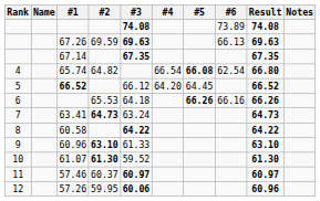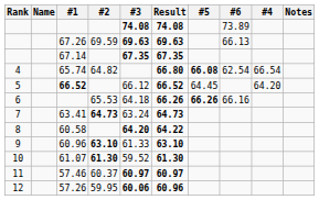 <table class="wikitable sortable" style="text-align:center">
 <tr>
 <th>Rank</th>
 <th>Name</th>
 <th>#1</th>
 <th>#2</th>
 <th>#3</th>
-<th>#4</th>
+<th>Result</th>
 <th>#5</th>
 <th>#6</th>
-<th>Result</th>
+<th>#4</th>
 <th>Notes</th>
 </tr>
 <tr>
 <td></td>
 <td align="left"></td>
 <td></td>
 <td></td>
 <td><strong>74.08</strong></td>
-<td></td>
+<td><strong>74.08</strong></td>
 <td></td>
 <td>73.89</td>
-<td><strong>74.08</strong></td>
+<td></td>
 <td></td>
 </tr>
 <tr>
 <td></td>
 <td align="left"></td>
 <td>67.26</td>
 <td>69.59</td>
 <td><strong>69.63</strong></td>
-<td></td>
+<td><strong>69.63</strong></td>
 <td></td>
 <td>66.13</td>
-<td><strong>69.63</strong></td>
+<td></td>
 <td></td>
 </tr>
 <tr>
 <td></td>
 <td align="left"></td>
 <td>67.14</td>
 <td></td>
 <td><strong>67.35</strong></td>
+<td><strong>67.35</strong></td>
 <td></td>
 <td></td>
 <td></td>
-<td><strong>67.35</strong></td>
 <td></td>
 </tr>
 <tr>
 <td>4</td>
 <td align="left"></td>
 <td>65.74</td>
 <td>64.82</td>
 <td></td>
-<td>66.54</td>
+<td><strong>66.80</strong></td>
 <td><strong>66.08</strong></td>
 <td>62.54</td>
-<td><strong>66.80</strong></td>
+<td>66.54</td>
 <td></td>
 </tr>
 <tr>
 <td>5</td>
 <td align="left"></td>
 <td><strong>66.52</strong></td>
 <td></td>
 <td>66.12</td>
-<td>64.20</td>
+<td><strong>66.52</strong></td>
 <td>64.45</td>
 <td></td>
-<td><strong>66.52</strong></td>
+<td>64.20</td>
 <td></td>
 </tr>
 <tr>
 <td>6</td>
 <td align="left"></td>
 <td></td>
 <td>65.53</td>
 <td>64.18</td>
-<td></td>
+<td><strong>66.26</strong></td>
 <td><strong>66.26</strong></td>
 <td>66.16</td>
-<td><strong>66.26</strong></td>
+<td></td>
 <td></td>
 </tr>
 <tr>
 <td>7</td>
 <td align="left"></td>
 <td>63.41</td>
 <td><strong>64.73</strong></td>
 <td>63.24</td>
+<td><strong>64.73</strong></td>
 <td></td>
 <td></td>
 <td></td>
-<td><strong>64.73</strong></td>
 <td></td>
 </tr>
 <tr>
 <td>8</td>
 <td align="left"></td>
 <td>60.58</td>
 <td></td>
+<td><strong>64.20</strong></td>
 <td><strong>64.22</strong></td>
 <td></td>
 <td></td>
 <td></td>
-<td><strong>64.22</strong></td>
 <td></td>
 </tr>
 <tr>
 <td>9</td>
 <td align="left"></td>
 <td>60.96</td>
 <td><strong>63.10</strong></td>
 <td>61.33</td>
+<td><strong>63.10</strong></td>
 <td></td>
 <td></td>
 <td></td>
-<td><strong>63.10</strong></td>
 <td></td>
 </tr>
 <tr>
 <td>10</td>
 <td align="left"></td>
 <td>61.07</td>
 <td><strong>61.30</strong></td>
 <td>59.52</td>
+<td><strong>61.30</strong></td>
 <td></td>
 <td></td>
 <td></td>
-<td><strong>61.30</strong></td>
 <td></td>
 </tr>
 <tr>
 <td>11</td>
 <td align="left"></td>
 <td>57.46</td>
 <td>60.37</td>
 <td><strong>60.97</strong></td>
+<td><strong>60.97</strong></td>
 <td></td>
 <td></td>
 <td></td>
-<td><strong>60.97</strong></td>
 <td></td>
 </tr>
 <tr>
 <td>12</td>
 <td align="left"></td>
 <td>57.26</td>
 <td>59.95</td>
 <td><strong>60.06</strong></td>
+<td><strong>60.96</strong></td>
 <td></td>
 <td></td>
 <td></td>
-<td><strong>60.96</strong></td>
 <td></td>
 </tr>
 </table>
